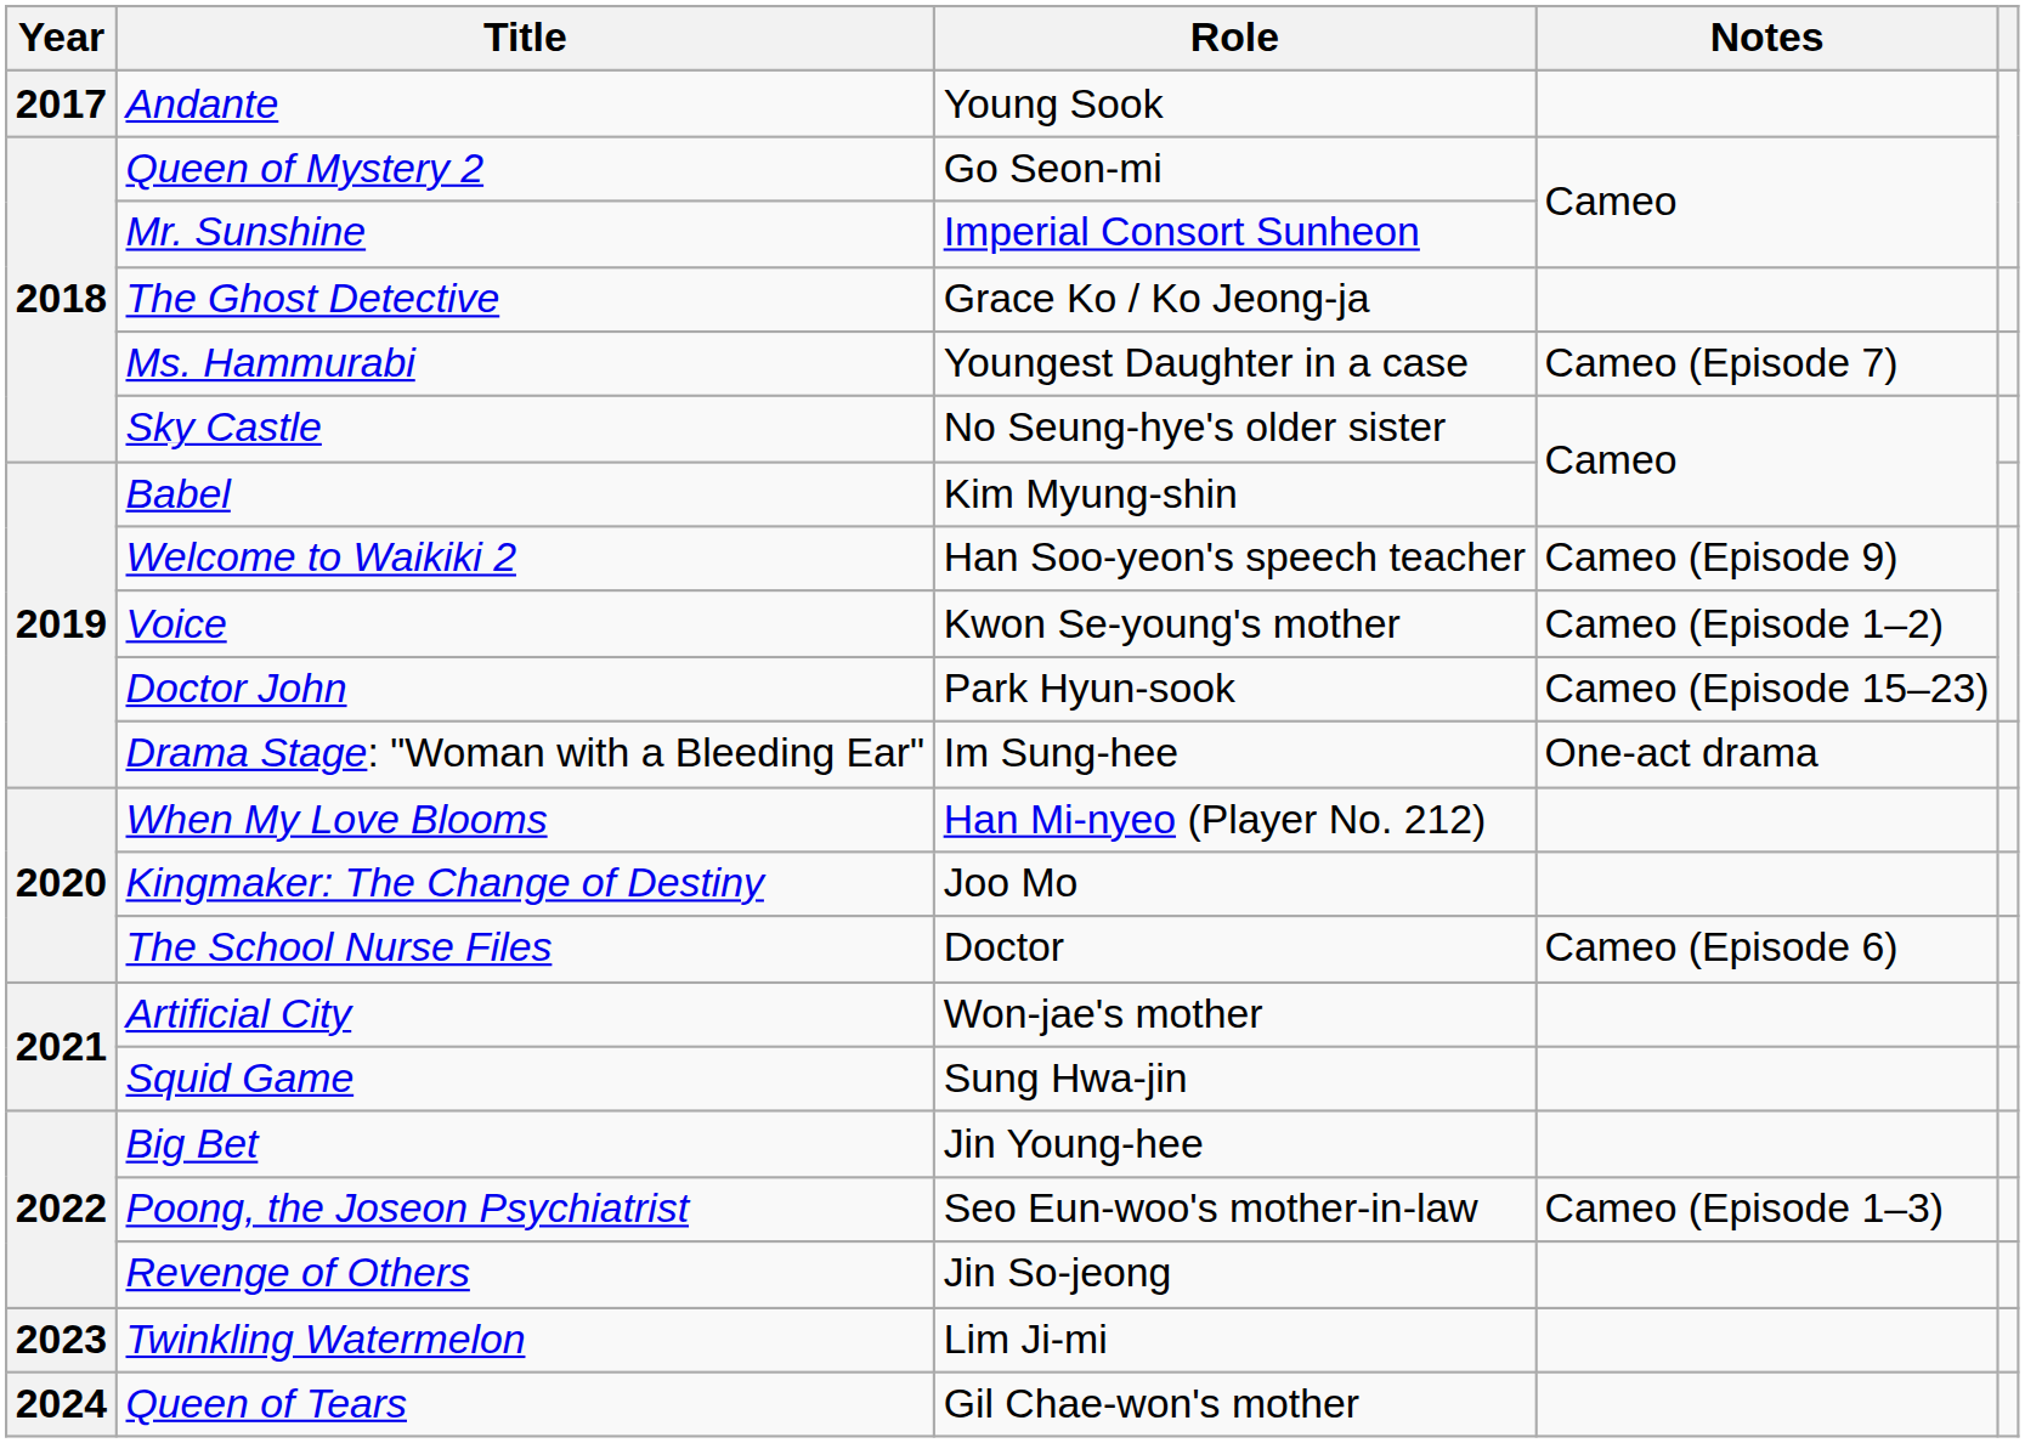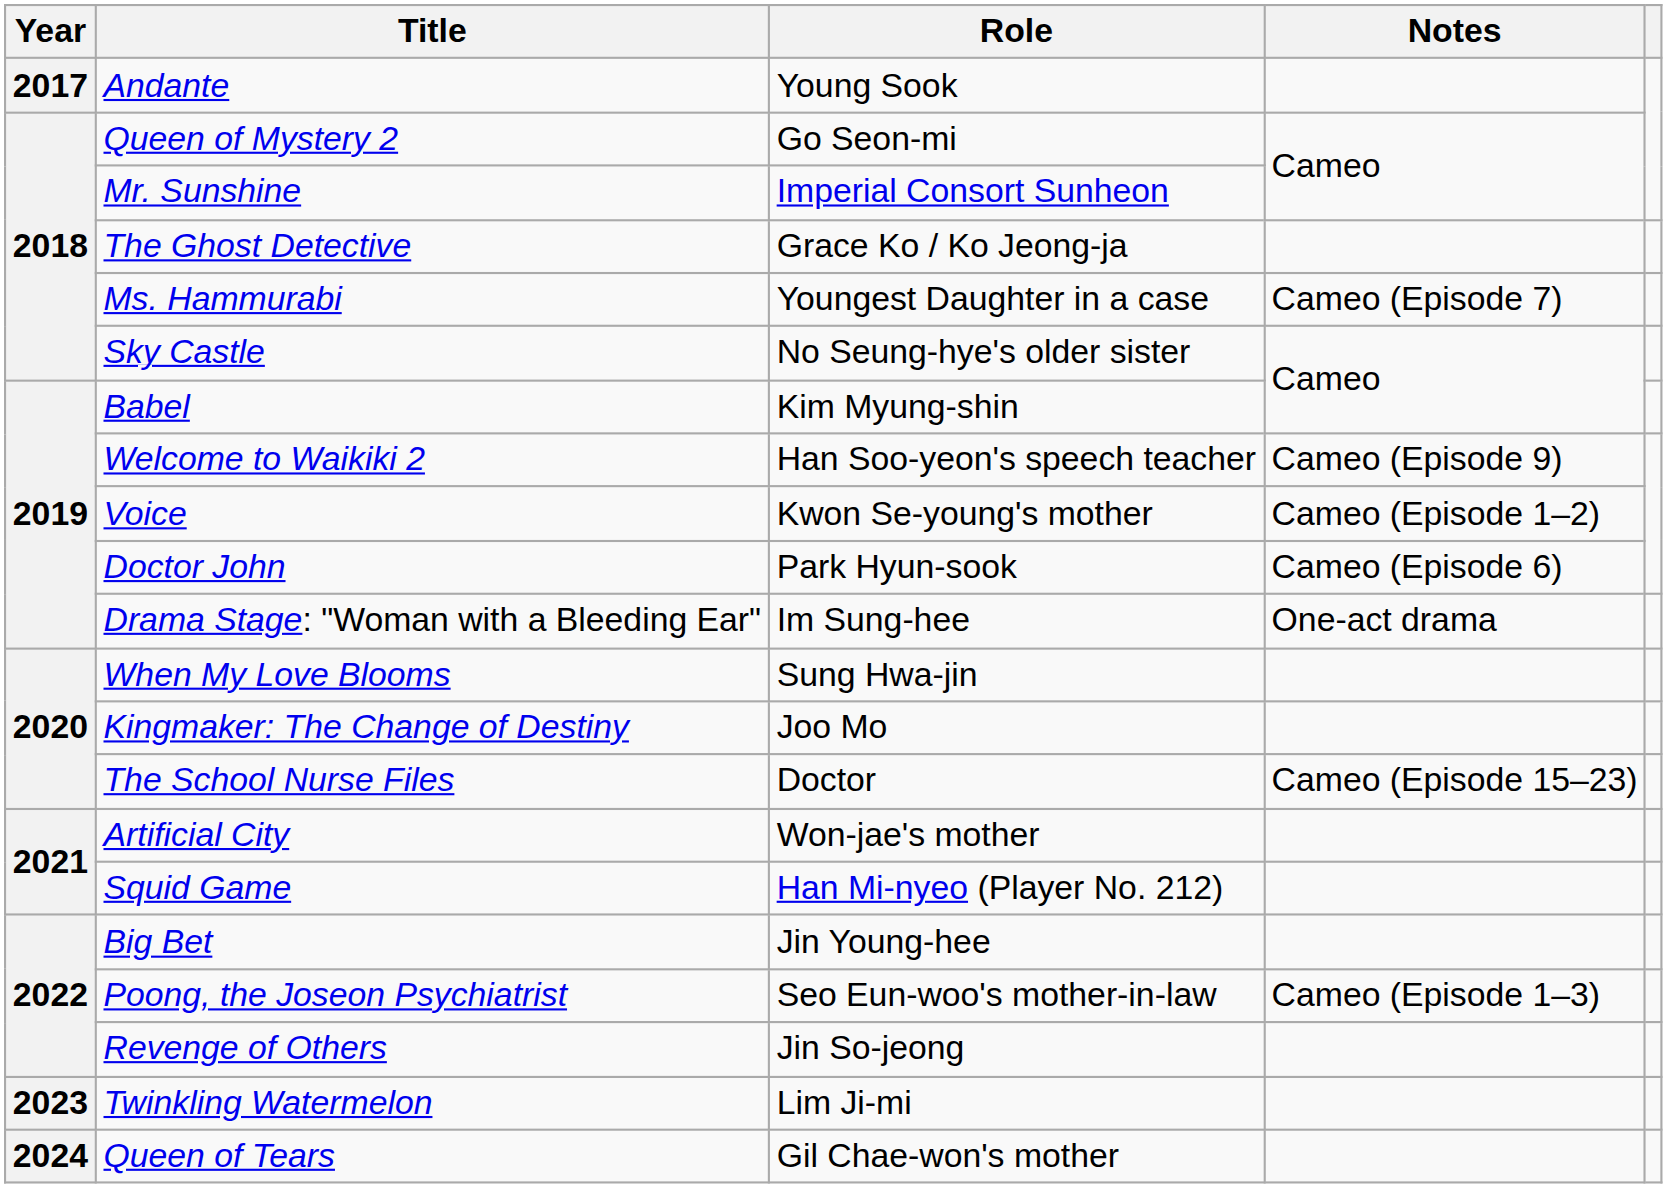 <table class="wikitable plainrowheaders sortable">
 <tr>
 <th scope="col">Year</th>
 <th scope="col">Title</th>
 <th scope="col">Role</th>
 <th scope="col">Notes</th>
 <th scope="col" class="unsortable"></th>
 </tr>
 <tr>
 <th scope="row">2017</th>
 <td><em><a href='#'>Andante</a></em></td>
 <td>Young Sook</td>
 <td></td>
 <td rowspan="3" style="text-align:center"></td>
 </tr>
 <tr>
 <th scope="row" rowspan="5">2018</th>
 <td><em><a href='#'>Queen of Mystery 2</a></em></td>
 <td>Go Seon-mi</td>
 <td rowspan="2">Cameo</td>
 </tr>
 <tr>
 <td><em><a href='#'>Mr. Sunshine</a></em></td>
 <td><a href='#'>Imperial Consort Sunheon</a></td>
 </tr>
 <tr>
 <td><em><a href='#'>The Ghost Detective</a></em></td>
 <td>Grace Ko / Ko Jeong-ja</td>
 <td></td>
 <td style="text-align:center"></td>
 </tr>
 <tr>
 <td><em><a href='#'>Ms. Hammurabi</a></em></td>
 <td>Youngest Daughter in a case</td>
 <td>Cameo (Episode 7)</td>
 <td style="text-align:center"></td>
 </tr>
 <tr>
 <td><em><a href='#'>Sky Castle</a></em></td>
 <td>No Seung-hye's older sister</td>
 <td rowspan="2">Cameo</td>
 <td style="text-align:center"></td>
 </tr>
 <tr>
 <th scope="row" rowspan="5">2019</th>
 <td><em><a href='#'>Babel</a></em></td>
 <td>Kim Myung-shin</td>
 <td style="text-align:center"></td>
 </tr>
 <tr>
 <td><em><a href='#'>Welcome to Waikiki 2</a></em></td>
 <td>Han Soo-yeon's speech teacher</td>
 <td>Cameo (Episode 9)</td>
 <td rowspan="3" style="text-align:center"></td>
 </tr>
 <tr>
 <td><em><a href='#'>Voice</a></em></td>
 <td>Kwon Se-young's mother</td>
 <td>Cameo (Episode 1–2)</td>
 </tr>
 <tr>
 <td><em><a href='#'>Doctor John</a></em></td>
 <td>Park Hyun-sook</td>
-<td>Cameo (Episode 15–23)</td>
+<td>Cameo (Episode 6)</td>
 </tr>
 <tr>
 <td><em><a href='#'>Drama Stage</a></em>: "Woman with a Bleeding Ear"</td>
 <td>Im Sung-hee</td>
 <td>One-act drama</td>
 <td style="text-align:center"></td>
 </tr>
 <tr>
 <th scope="row" rowspan="3">2020</th>
 <td><em><a href='#'>When My Love Blooms</a></em></td>
-<td><a href='#'>Han Mi-nyeo</a> (Player No. 212)</td>
+<td>Sung Hwa-jin</td>
 <td></td>
 <td style="text-align:center"></td>
 </tr>
 <tr>
 <td><em><a href='#'>Kingmaker: The Change of Destiny</a></em></td>
 <td>Joo Mo</td>
 <td></td>
 <td style="text-align:center"></td>
 </tr>
 <tr>
 <td><em><a href='#'>The School Nurse Files</a></em></td>
 <td>Doctor</td>
-<td>Cameo (Episode 6)</td>
+<td>Cameo (Episode 15–23)</td>
 <td style="text-align:center"></td>
 </tr>
 <tr>
 <th scope="row" rowspan="2">2021</th>
 <td><em><a href='#'>Artificial City</a></em></td>
 <td>Won-jae's mother</td>
 <td></td>
 <td style="text-align:center"></td>
 </tr>
 <tr>
 <td><em><a href='#'>Squid Game</a></em></td>
-<td>Sung Hwa-jin</td>
+<td><a href='#'>Han Mi-nyeo</a> (Player No. 212)</td>
 <td></td>
 <td style="text-align:center"></td>
 </tr>
 <tr>
 <th scope="row" rowspan="3">2022</th>
 <td><em><a href='#'>Big Bet</a></em></td>
 <td>Jin Young-hee</td>
 <td></td>
 <td style="text-align:center"></td>
 </tr>
 <tr>
 <td><em><a href='#'>Poong, the Joseon Psychiatrist</a></em></td>
 <td>Seo Eun-woo's mother-in-law</td>
 <td>Cameo (Episode 1–3)</td>
 <td style="text-align:center"></td>
 </tr>
 <tr>
 <td><em><a href='#'>Revenge of Others</a></em></td>
 <td>Jin So-jeong</td>
 <td></td>
 <td style="text-align:center"></td>
 </tr>
 <tr>
 <th scope="row">2023</th>
 <td><em><a href='#'>Twinkling Watermelon</a></em></td>
 <td>Lim Ji-mi</td>
 <td></td>
 <td style="text-align:center"></td>
 </tr>
 <tr>
 <th scope="row">2024</th>
 <td><em><a href='#'>Queen of Tears</a></em></td>
 <td>Gil Chae-won's mother</td>
 <td></td>
 <td style="text-align:center"></td>
 </tr>
 </table>
